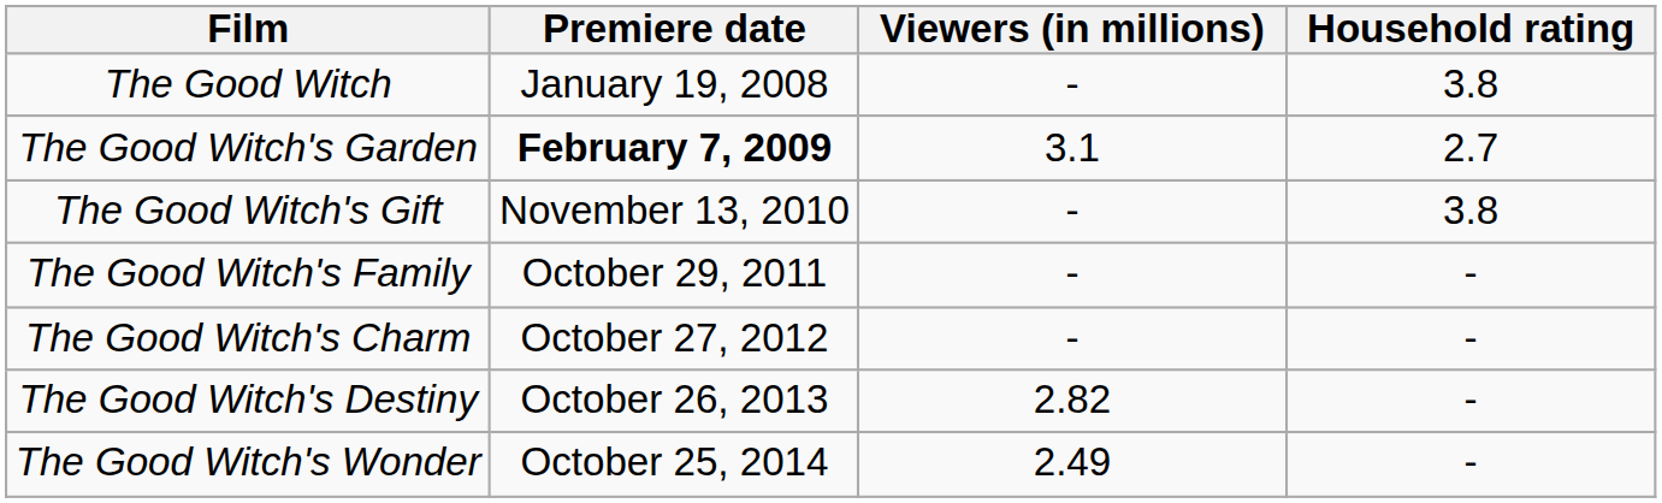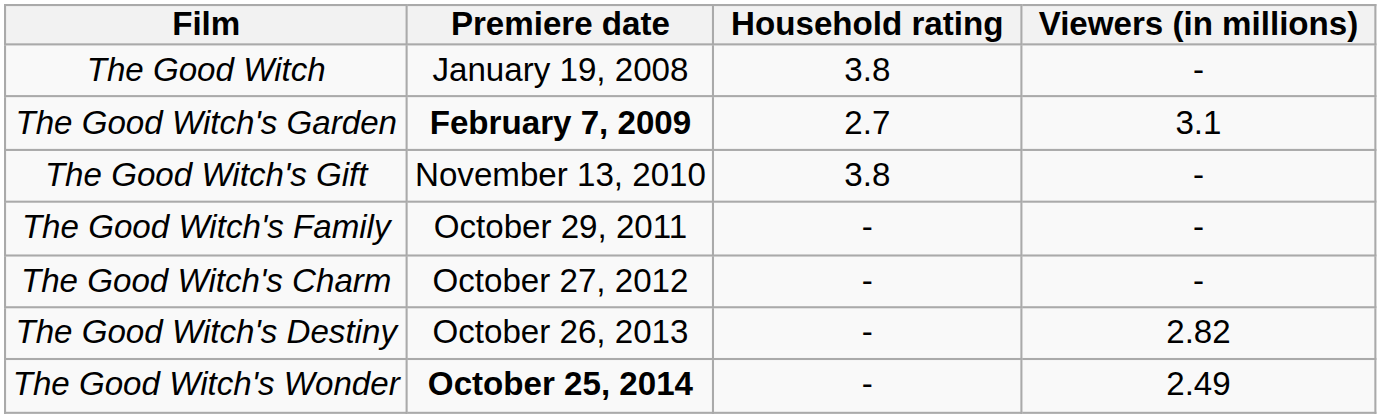 <table class="wikitable plainrowheaders" style="text-align:center">
 <tr>
 <th scope="col" style="padding:0 8px;" rowspan="1">Film</th>
 <th scope="col" style="padding:0 8px;" rowspan="1">Premiere date</th>
+<th scope="col" style="padding:0 8px;" rowspan="1">Household rating</th>
 <th scope="col" style="padding:0 8px;" rowspan="1">Viewers (in millions)</th>
-<th scope="col" style="padding:0 8px;" rowspan="1">Household rating</th>
 </tr>
 <tr>
 <td scope="row"><em>The Good Witch</em></td>
 <td>January 19, 2008</td>
+<td>3.8</td>
 <td>-</td>
-<td>3.8</td>
 </tr>
 <tr>
 <td scope="row"><em>The Good Witch's Garden</em></td>
 <td><strong>February 7, 2009</strong></td>
+<td>2.7</td>
 <td>3.1</td>
-<td>2.7</td>
 </tr>
 <tr>
 <td scope="row"><em>The Good Witch's Gift</em></td>
 <td>November 13, 2010</td>
+<td>3.8</td>
 <td>-</td>
-<td>3.8</td>
 </tr>
 <tr>
 <td scope="row"><em>The Good Witch's Family</em></td>
 <td>October 29, 2011</td>
 <td>-</td>
 <td>-</td>
 </tr>
 <tr>
 <td scope="row"><em>The Good Witch's Charm</em></td>
 <td>October 27, 2012</td>
 <td>-</td>
 <td>-</td>
 </tr>
 <tr>
 <td scope="row"><em>The Good Witch's Destiny</em></td>
 <td>October 26, 2013</td>
+<td>-</td>
 <td>2.82</td>
-<td>-</td>
 </tr>
 <tr>
 <td scope="row"><em>The Good Witch's Wonder</em></td>
-<td>October 25, 2014</td>
+<td><strong>October 25, 2014</strong></td>
+<td>-</td>
 <td>2.49</td>
-<td>-</td>
 </tr>
 </table>
